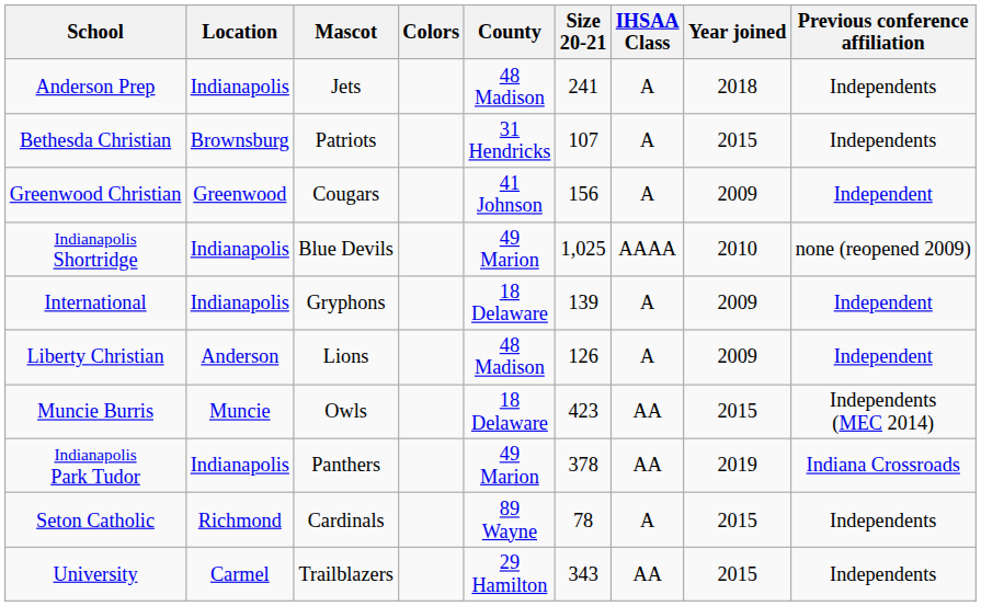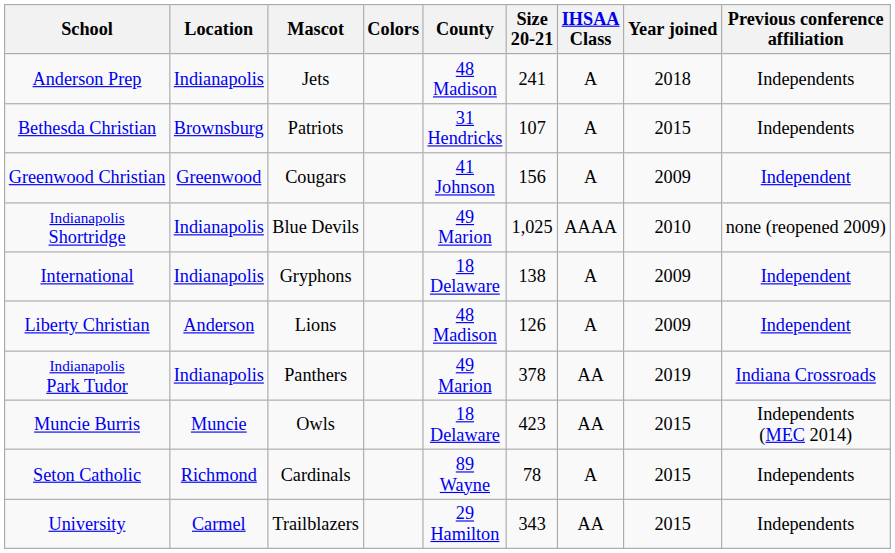 <table class="wikitable" style="text-align:center;">
 <tr>
 <th>School</th>
 <th>Location</th>
 <th>Mascot</th>
 <th>Colors</th>
 <th>County</th>
 <th>Size <br> 20-21</th>
 <th><a href='#'>IHSAA</a> <br> Class</th>
 <th>Year joined</th>
 <th>Previous conference <br> affiliation</th>
 </tr>
 <tr>
 <td><a href='#'>Anderson Prep</a></td>
 <td><a href='#'>Indianapolis</a></td>
 <td>Jets</td>
 <td> </td>
 <td><a href='#'>48<br>Madison</a></td>
 <td>241</td>
 <td>A</td>
 <td>2018</td>
 <td>Independents</td>
 </tr>
 <tr>
 <td><a href='#'>Bethesda Christian</a></td>
 <td><a href='#'>Brownsburg</a></td>
 <td>Patriots</td>
 <td> </td>
 <td><a href='#'>31<br>Hendricks</a></td>
 <td>107</td>
 <td>A</td>
 <td>2015</td>
 <td>Independents</td>
 </tr>
 <tr>
 <td><a href='#'>Greenwood Christian</a></td>
 <td><a href='#'>Greenwood</a></td>
 <td>Cougars</td>
 <td>  </td>
 <td><a href='#'>41 <br> Johnson</a></td>
 <td>156</td>
 <td>A</td>
 <td>2009</td>
 <td><a href='#'>Independent</a></td>
 </tr>
 <tr>
 <td><a href='#'><small>Indianapolis</small><br>Shortridge</a></td>
 <td><a href='#'>Indianapolis</a></td>
 <td>Blue Devils</td>
 <td> </td>
 <td><a href='#'>49 <br> Marion</a></td>
 <td>1,025</td>
 <td>AAAA</td>
 <td>2010</td>
 <td>none (reopened 2009)</td>
 </tr>
 <tr>
 <td><a href='#'>International</a></td>
 <td><a href='#'>Indianapolis</a></td>
 <td>Gryphons</td>
 <td> </td>
 <td><a href='#'>18 <br> Delaware</a></td>
-<td>139</td>
+<td>138</td>
 <td>A</td>
 <td>2009</td>
 <td><a href='#'>Independent</a></td>
 </tr>
 <tr>
 <td><a href='#'>Liberty Christian</a></td>
 <td><a href='#'>Anderson</a></td>
 <td>Lions</td>
 <td> </td>
 <td><a href='#'>48 <br> Madison</a></td>
 <td>126</td>
 <td>A</td>
 <td>2009</td>
 <td><a href='#'>Independent</a></td>
 </tr>
 <tr>
+<td><a href='#'><small>Indianapolis</small><br> Park Tudor</a></td>
+<td><a href='#'>Indianapolis</a></td>
+<td>Panthers</td>
+<td>  </td>
+<td><a href='#'>49 <br> Marion</a></td>
+<td>378</td>
+<td>AA</td>
+<td>2019</td>
+<td><a href='#'>Indiana Crossroads</a></td>
+</tr>
+<tr>
 <td><a href='#'>Muncie Burris</a></td>
 <td><a href='#'>Muncie</a></td>
 <td>Owls</td>
 <td>  </td>
 <td><a href='#'>18 <br> Delaware</a></td>
 <td>423</td>
 <td>AA</td>
 <td>2015</td>
 <td>Independents<br>(<a href='#'>MEC</a> 2014)</td>
-</tr>
-<tr>
-<td><a href='#'><small>Indianapolis</small><br> Park Tudor</a></td>
-<td><a href='#'>Indianapolis</a></td>
-<td>Panthers</td>
-<td>  </td>
-<td><a href='#'>49 <br> Marion</a></td>
-<td>378</td>
-<td>AA</td>
-<td>2019</td>
-<td><a href='#'>Indiana Crossroads</a></td>
 </tr>
 <tr>
 <td><a href='#'>Seton Catholic</a></td>
 <td><a href='#'>Richmond</a></td>
 <td>Cardinals</td>
 <td>  </td>
 <td><a href='#'>89 <br> Wayne</a></td>
 <td>78</td>
 <td>A</td>
 <td>2015</td>
 <td>Independents</td>
 </tr>
 <tr>
 <td><a href='#'>University</a></td>
 <td><a href='#'>Carmel</a></td>
 <td>Trailblazers</td>
 <td>  </td>
 <td><a href='#'>29 <br> Hamilton</a></td>
 <td>343</td>
 <td>AA</td>
 <td>2015</td>
 <td>Independents</td>
 </tr>
 </table>
